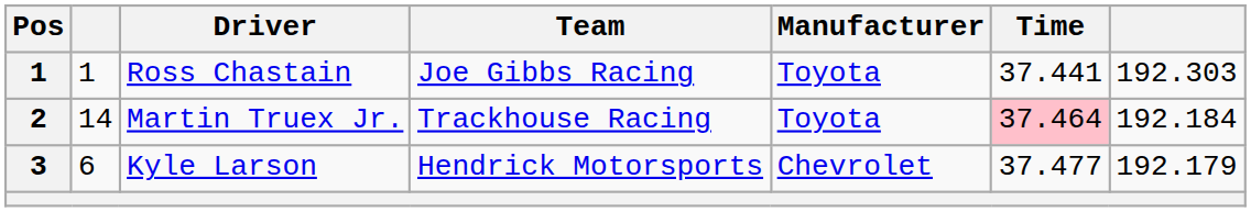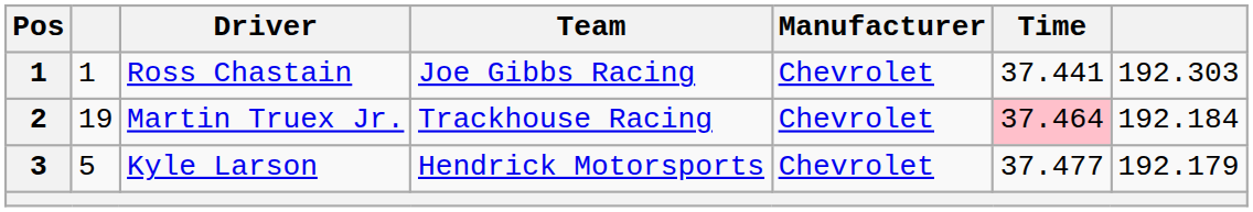 <table class="wikitable" style="font-size:95%">
 <tr>
 <th>Pos</th>
 <th></th>
 <th>Driver</th>
 <th>Team</th>
 <th>Manufacturer</th>
 <th>Time</th>
 <th></th>
 </tr>
 <tr>
 <th>1</th>
 <td>1</td>
 <td><a href='#'>Ross Chastain</a></td>
 <td><a href='#'>Joe Gibbs Racing</a></td>
-<td><a href='#'>Toyota</a></td>
+<td><a href='#'>Chevrolet</a></td>
 <td>37.441</td>
 <td>192.303</td>
 </tr>
 <tr>
 <th>2</th>
-<td>14</td>
+<td>19</td>
 <td><a href='#'>Martin Truex Jr.</a></td>
 <td><a href='#'>Trackhouse Racing</a></td>
-<td><a href='#'>Toyota</a></td>
+<td><a href='#'>Chevrolet</a></td>
 <td style="background: pink;">37.464</td>
 <td>192.184</td>
 </tr>
 <tr>
 <th>3</th>
-<td>6</td>
+<td>5</td>
 <td><a href='#'>Kyle Larson</a></td>
 <td><a href='#'>Hendrick Motorsports</a></td>
 <td><a href='#'>Chevrolet</a></td>
 <td>37.477</td>
 <td>192.179</td>
 </tr>
 <tr>
 <th colspan="7"></th>
 </tr>
 </table>
